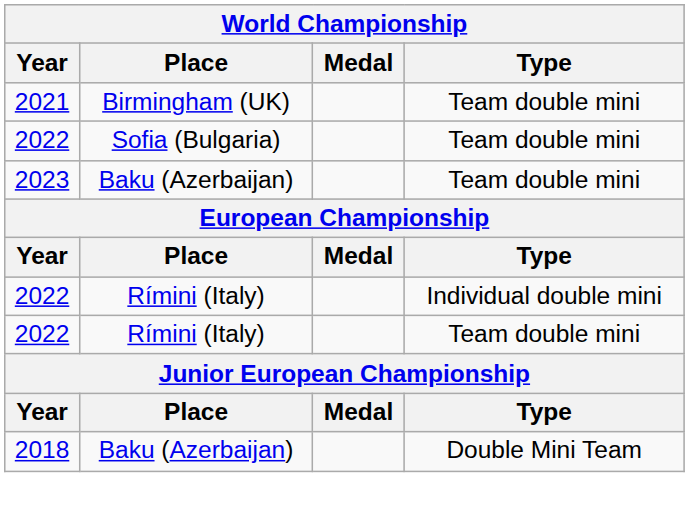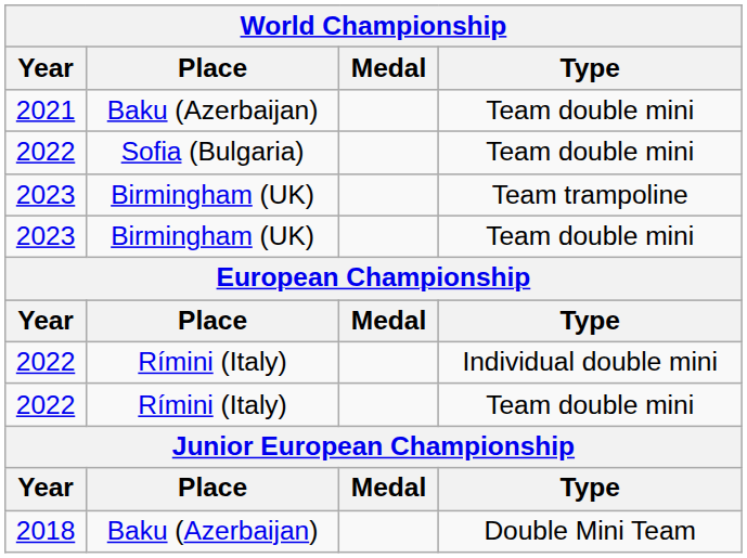 <table class="wikitable center col2izq" style="text-align:center;width:445px;">
 <tr>
 <th colspan="4"><a href='#'>World Championship</a></th>
 </tr>
 <tr>
 <th>Year</th>
 <th>Place</th>
 <th>Medal</th>
 <th>Type</th>
 </tr>
 <tr>
 <td><a href='#'>2021</a></td>
-<td><a href='#'>Birmingham</a> (UK)</td>
+<td><a href='#'>Baku</a> (Azerbaijan)</td>
 <td></td>
 <td>Team double mini</td>
 </tr>
 <tr>
 <td><a href='#'>2022</a></td>
 <td><a href='#'>Sofia</a> (Bulgaria)</td>
 <td></td>
 <td>Team double mini</td>
 </tr>
 <tr>
 <td><a href='#'>2023</a></td>
-<td><a href='#'>Baku</a> (Azerbaijan)</td>
+<td><a href='#'>Birmingham</a> (UK)</td>
+<td></td>
+<td>Team trampoline</td>
+</tr>
+<tr>
+<td><a href='#'>2023</a></td>
+<td><a href='#'>Birmingham</a> (UK)</td>
 <td></td>
 <td>Team double mini</td>
 </tr>
 <tr>
 <th colspan="4"><a href='#'>European Championship</a></th>
 </tr>
 <tr>
 <th>Year</th>
 <th>Place</th>
 <th>Medal</th>
 <th>Type</th>
 </tr>
 <tr>
 <td><a href='#'>2022</a></td>
 <td><a href='#'>Rímini</a> (Italy)</td>
 <td></td>
 <td>Individual double mini</td>
 </tr>
 <tr>
 <td><a href='#'>2022</a></td>
 <td><a href='#'>Rímini</a> (Italy)</td>
 <td></td>
 <td>Team double mini</td>
 </tr>
 <tr>
 <th colspan="4"><a href='#'>Junior European Championship</a></th>
 </tr>
 <tr>
 <th>Year</th>
 <th>Place</th>
 <th>Medal</th>
 <th>Type</th>
 </tr>
 <tr>
 <td><a href='#'>2018</a></td>
 <td><a href='#'>Baku</a> (<a href='#'>Azerbaijan</a>)</td>
 <td></td>
 <td>Double Mini Team</td>
 </tr>
 </table>
